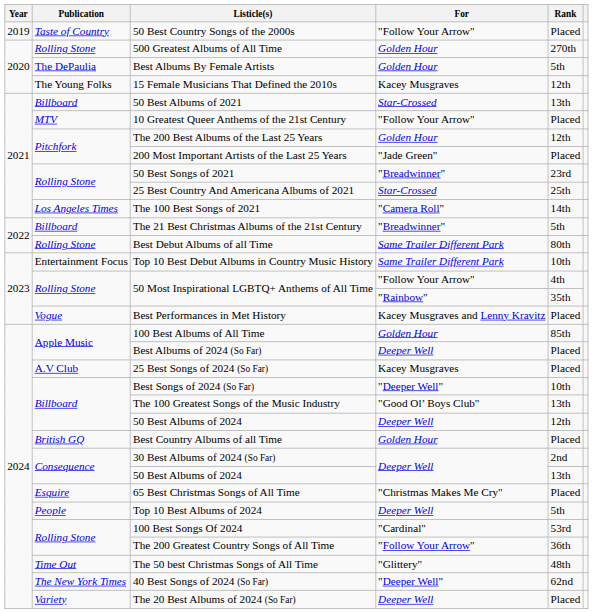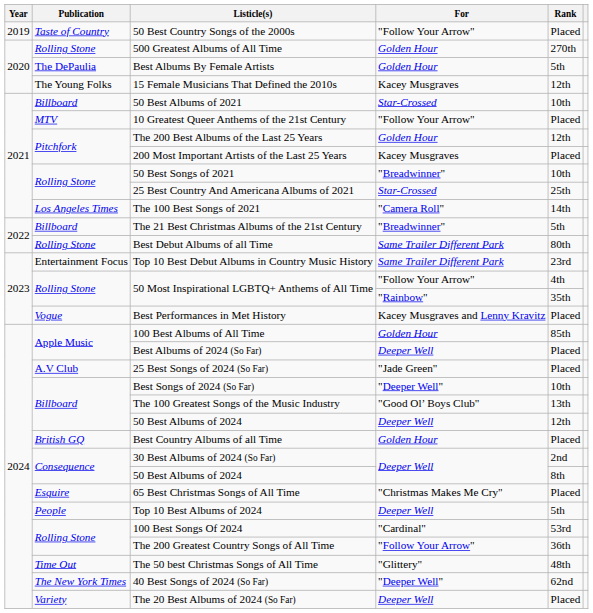 <table class="wikitable sortable plainrowheaders" style="margin-left: auto; margin-right: auto; border: none;">
 <tr>
 <th><small>Year</small></th>
 <th><small>Publication</small></th>
 <th scope="col"><small>Listicle(s)</small></th>
 <th><small>For</small></th>
 <th scope="col"><small>Rank</small></th>
 <th class="unsortable"></th>
 </tr>
 <tr>
 <td>2019</td>
 <td><em><a href='#'>Taste of Country</a></em></td>
 <td>50 Best Country Songs of the 2000s</td>
 <td>"Follow Your Arrow"</td>
 <td>Placed</td>
 <td></td>
 </tr>
 <tr>
 <td rowspan="3">2020</td>
 <td><em><a href='#'>Rolling Stone</a></em></td>
 <td>500 Greatest Albums of All Time</td>
 <td><em><a href='#'>Golden Hour</a></em></td>
 <td>270th</td>
 <td></td>
 </tr>
 <tr>
 <td><a href='#'>The DePaulia</a></td>
 <td>Best Albums By Female Artists</td>
 <td><em><a href='#'>Golden Hour</a></em></td>
 <td>5th</td>
 <td></td>
 </tr>
 <tr>
 <td>The Young Folks</td>
 <td>15 Female Musicians That Defined the 2010s</td>
 <td>Kacey Musgraves</td>
 <td>12th</td>
 <td></td>
 </tr>
 <tr>
 <td rowspan="7">2021</td>
 <td><em><a href='#'>Billboard</a></em></td>
 <td>50 Best Albums of 2021</td>
 <td><em><a href='#'>Star-Crossed</a></em></td>
-<td>13th</td>
+<td>10th</td>
 <td></td>
 </tr>
 <tr>
 <td><em><a href='#'>MTV</a></em></td>
 <td>10 Greatest Queer Anthems of the 21st Century</td>
 <td>"Follow Your Arrow"</td>
 <td>Placed</td>
 <td></td>
 </tr>
 <tr>
 <td rowspan="2"><a href='#'><em>Pitchfork</em></a></td>
 <td>The 200 Best Albums of the Last 25 Years</td>
 <td><em><a href='#'>Golden Hour</a></em></td>
 <td>12th</td>
 <td></td>
 </tr>
 <tr>
 <td>200 Most Important Artists of the Last 25 Years</td>
-<td>"Jade Green"</td>
+<td>Kacey Musgraves</td>
 <td>Placed</td>
 <td></td>
 </tr>
 <tr>
 <td rowspan="2"><em><a href='#'>Rolling Stone</a></em></td>
 <td>50 Best Songs of 2021</td>
 <td>"<a href='#'>Breadwinner</a>"</td>
-<td>23rd</td>
+<td>10th</td>
 <td></td>
 </tr>
 <tr>
 <td>25 Best Country And Americana Albums of 2021</td>
 <td><em><a href='#'>Star-Crossed</a></em></td>
 <td>25th</td>
 <td></td>
 </tr>
 <tr>
 <td><em><a href='#'>Los Angeles Times</a></em></td>
 <td>The 100 Best Songs of 2021</td>
 <td>"<a href='#'>Camera Roll</a>"</td>
 <td>14th</td>
 <td></td>
 </tr>
 <tr>
 <td rowspan="2">2022</td>
 <td><em><a href='#'>Billboard</a></em></td>
 <td>The 21 Best Christmas Albums of the 21st Century</td>
 <td>"<a href='#'>Breadwinner</a>"</td>
 <td>5th</td>
 <td></td>
 </tr>
 <tr>
 <td><em><a href='#'>Rolling Stone</a></em></td>
 <td>Best Debut Albums of all Time</td>
 <td><em><a href='#'>Same Trailer Different Park</a></em></td>
 <td>80th</td>
 <td></td>
 </tr>
 <tr>
 <td rowspan="4">2023</td>
 <td>Entertainment Focus</td>
 <td>Top 10 Best Debut Albums in Country Music History</td>
 <td><em><a href='#'>Same Trailer Different Park</a></em></td>
-<td>10th</td>
+<td>23rd</td>
 <td></td>
 </tr>
 <tr>
 <td rowspan="2"><em><a href='#'>Rolling Stone</a></em></td>
 <td rowspan="2">50 Most Inspirational LGBTQ+ Anthems of All Time</td>
 <td>"Follow Your Arrow"</td>
 <td>4th</td>
 <td rowspan="2"></td>
 </tr>
 <tr>
 <td>"<a href='#'>Rainbow</a>"</td>
 <td>35th</td>
 </tr>
 <tr>
 <td><a href='#'><em>Vogue</em></a></td>
 <td>Best Performances in Met History</td>
 <td>Kacey Musgraves and <a href='#'>Lenny Kravitz</a></td>
 <td>Placed</td>
 <td></td>
 </tr>
 <tr>
 <td rowspan="16">2024</td>
 <td rowspan="2"><a href='#'>Apple Music</a></td>
 <td>100 Best Albums of All Time</td>
 <td><em><a href='#'>Golden Hour</a></em></td>
 <td>85th</td>
 <td></td>
 </tr>
 <tr>
 <td>Best Albums of 2024 <small>(So Far)</small></td>
 <td><em><a href='#'>Deeper Well</a></em></td>
 <td>Placed</td>
 <td></td>
 </tr>
 <tr>
 <td><a href='#'>A.V Club</a></td>
 <td>25 Best Songs of 2024 <small>(So Far)</small></td>
-<td>Kacey Musgraves</td>
+<td>"Jade Green"</td>
 <td>Placed</td>
 <td></td>
 </tr>
 <tr>
 <td rowspan="3"><em><a href='#'>Billboard</a></em></td>
 <td>Best Songs of 2024 <small>(So Far)</small></td>
 <td>"<a href='#'>Deeper Well</a>"</td>
 <td>10th</td>
 <td></td>
 </tr>
 <tr>
 <td>The 100 Greatest Songs of the Music Industry</td>
 <td>"Good Ol’ Boys Club"</td>
 <td>13th</td>
 <td></td>
 </tr>
 <tr>
 <td>50 Best Albums of 2024</td>
 <td><em><a href='#'>Deeper Well</a></em></td>
 <td>12th</td>
 <td></td>
 </tr>
 <tr>
 <td><em><a href='#'>British GQ</a></em></td>
 <td>Best Country Albums of all Time</td>
 <td><em><a href='#'>Golden Hour</a></em></td>
 <td>Placed</td>
 <td></td>
 </tr>
 <tr>
 <td rowspan="2"><em><a href='#'>Consequence</a></em></td>
 <td>30 Best Albums of 2024 <small>(So Far)</small></td>
 <td rowspan="2"><em><a href='#'>Deeper Well</a></em></td>
 <td>2nd</td>
 <td></td>
 </tr>
 <tr>
 <td>50 Best Albums of 2024</td>
-<td>13th</td>
+<td>8th</td>
 <td></td>
 </tr>
 <tr>
 <td><a href='#'><em>Esquire</em></a></td>
 <td>65 Best Christmas Songs of All Time</td>
 <td>"Christmas Makes Me Cry"</td>
 <td>Placed</td>
 <td></td>
 </tr>
 <tr>
 <td><em><a href='#'>People</a></em></td>
 <td>Top 10 Best Albums of 2024</td>
 <td><em><a href='#'>Deeper Well</a></em></td>
 <td>5th</td>
 <td></td>
 </tr>
 <tr>
 <td rowspan="2"><em><a href='#'>Rolling Stone</a></em></td>
 <td>100 Best Songs Of 2024</td>
 <td>"Cardinal"</td>
 <td>53rd</td>
 <td></td>
 </tr>
 <tr>
 <td>The 200 Greatest Country Songs of All Time</td>
 <td>"<a href='#'>Follow Your Arrow</a>"</td>
 <td>36th</td>
 <td></td>
 </tr>
 <tr>
 <td><a href='#'><em>Time Out</em></a></td>
 <td>The 50 best Christmas Songs of All Time</td>
 <td>"Glittery"</td>
 <td>48th</td>
 <td></td>
 </tr>
 <tr>
 <td><em><a href='#'>The New York Times</a></em></td>
 <td>40 Best Songs of 2024 <small>(So Far)</small></td>
 <td>"<a href='#'>Deeper Well</a>"</td>
 <td>62nd</td>
 <td></td>
 </tr>
 <tr>
 <td><a href='#'><em>Variety</em></a></td>
 <td>The 20 Best Albums of 2024 <small>(So Far)</small></td>
 <td><em><a href='#'>Deeper Well</a></em></td>
 <td>Placed</td>
 <td></td>
 </tr>
 </table>
